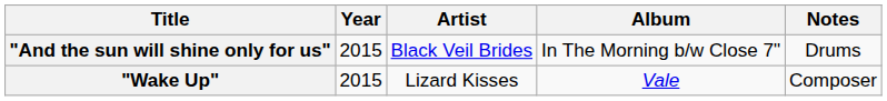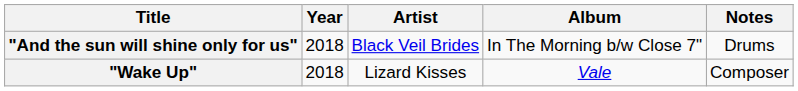 <table class="wikitable plainrowheaders" style="text-align:center;">
 <tr>
 <th>Title</th>
 <th>Year</th>
 <th>Artist</th>
 <th>Album</th>
 <th>Notes</th>
 </tr>
 <tr>
 <th scope="row">"And the sun will shine only for us"</th>
-<td>2015</td>
+<td>2018</td>
 <td><a href='#'>Black Veil Brides</a></td>
 <td>In The Morning b/w Close 7"</td>
 <td>Drums</td>
 </tr>
 <tr>
 <th scope="row">"Wake Up"</th>
-<td>2015</td>
+<td>2018</td>
 <td>Lizard Kisses</td>
 <td><em><a href='#'>Vale</a></em></td>
 <td>Composer</td>
 </tr>
 </table>
